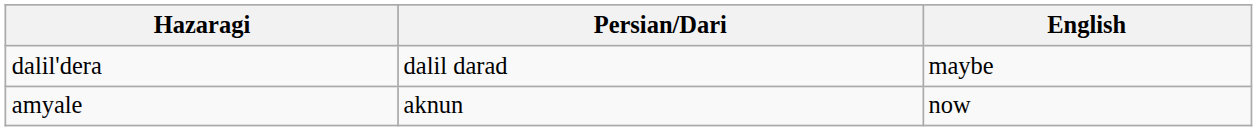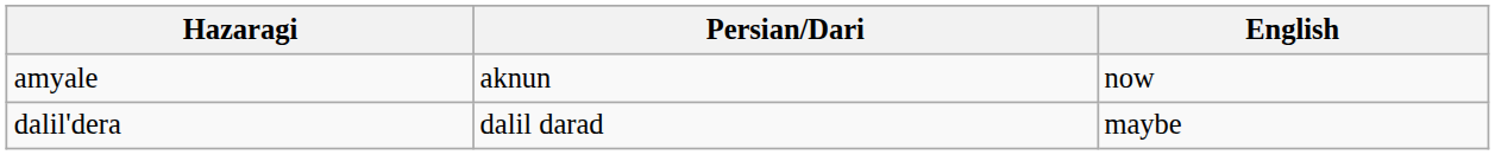 <table class="wikitable" style="font-size:90%; width:58%; margin:auto;">
 <tr>
 <th align="left">Hazaragi</th>
 <th align="left">Persian/Dari</th>
 <th align="left">English</th>
 </tr>
 <tr>
+<td>amyale</td>
+<td style="text-align:left;">aknun</td>
+<td>now</td>
+</tr>
+<tr>
 <td>dalil'dera</td>
 <td style="text-align:left;">dalil darad</td>
 <td>maybe</td>
 </tr>
-<tr>
-<td>amyale</td>
-<td style="text-align:left;">aknun</td>
-<td>now</td>
-</tr>
 </table>
